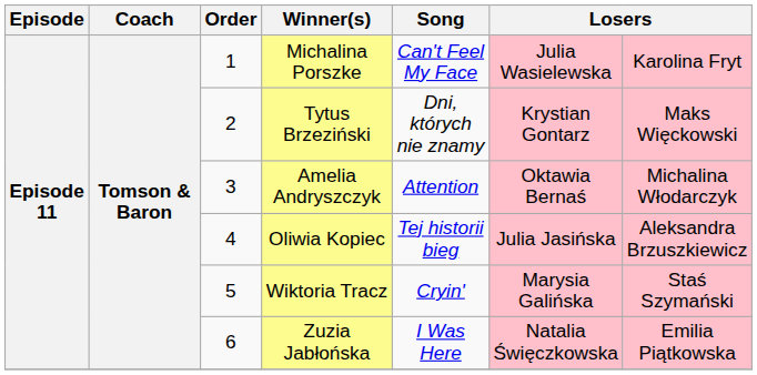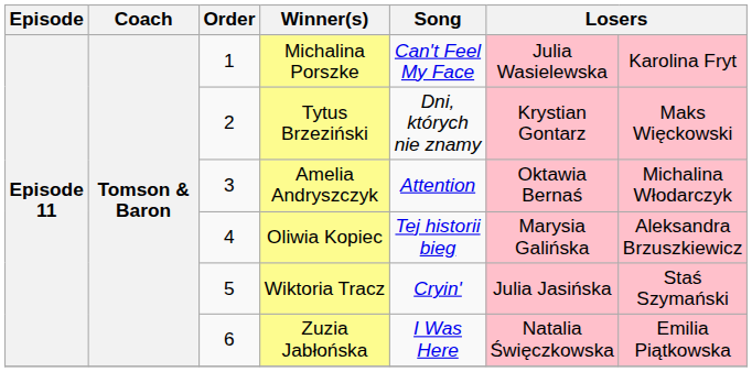 <table class="wikitable" style="text-align:center; width:100%;">
 <tr>
 <th style="width:10%;">Episode</th>
 <th style="width:20%;">Coach</th>
 <th style="width:05%;">Order</th>
 <th style="width:20%;">Winner(s)</th>
 <th style="width:15%;">Song</th>
 <th style="width:30%;" colspan="2">Losers</th>
 </tr>
 <tr>
 <th rowspan="6">Episode 11<br><small></small></th>
 <th rowspan="6">Tomson & Baron</th>
 <td>1</td>
 <td style="background:#fdfc8f;">Michalina Porszke</td>
 <td><em><a href='#'>Can't Feel My Face</a></em></td>
 <td style="background:pink;">Julia Wasielewska</td>
 <td style="background:pink;">Karolina Fryt</td>
 </tr>
 <tr>
 <td>2</td>
 <td style="background:#fdfc8f;">Tytus Brzeziński</td>
 <td><em>Dni, których nie znamy</em></td>
 <td style="background:pink;">Krystian Gontarz</td>
 <td style="background:pink;">Maks Więckowski</td>
 </tr>
 <tr>
 <td>3</td>
 <td style="background:#fdfc8f;">Amelia Andryszczyk</td>
 <td><a href='#'><em>Attention</em></a></td>
 <td style="background:pink;">Oktawia Bernaś</td>
 <td style="background:pink;">Michalina Włodarczyk</td>
 </tr>
 <tr>
 <td>4</td>
 <td style="background:#fdfc8f;">Oliwia Kopiec</td>
 <td><em><a href='#'>Tej historii bieg</a></em></td>
-<td style="background:pink;">Julia Jasińska</td>
+<td style="background:pink;">Marysia Galińska</td>
 <td style="background:pink;">Aleksandra Brzuszkiewicz</td>
 </tr>
 <tr>
 <td>5</td>
 <td style="background:#fdfc8f;">Wiktoria Tracz</td>
 <td><em><a href='#'>Cryin'</a></em></td>
-<td style="background:pink;">Marysia Galińska</td>
+<td style="background:pink;">Julia Jasińska</td>
 <td style="background:pink;">Staś Szymański</td>
 </tr>
 <tr>
 <td>6</td>
 <td style="background:#fdfc8f;">Zuzia Jabłońska</td>
 <td><a href='#'><em>I Was Here</em></a></td>
 <td style="background:pink;">Natalia Święczkowska</td>
 <td style="background:pink;">Emilia Piątkowska</td>
 </tr>
 <tr>
 </tr>
 </table>
